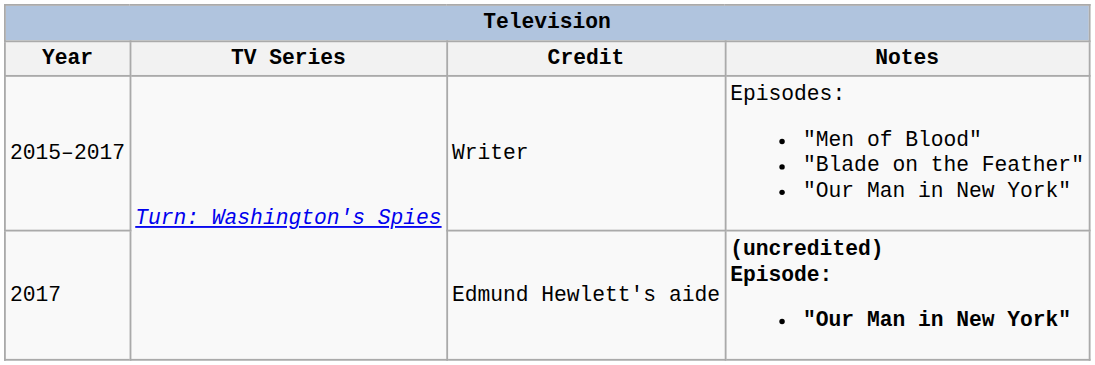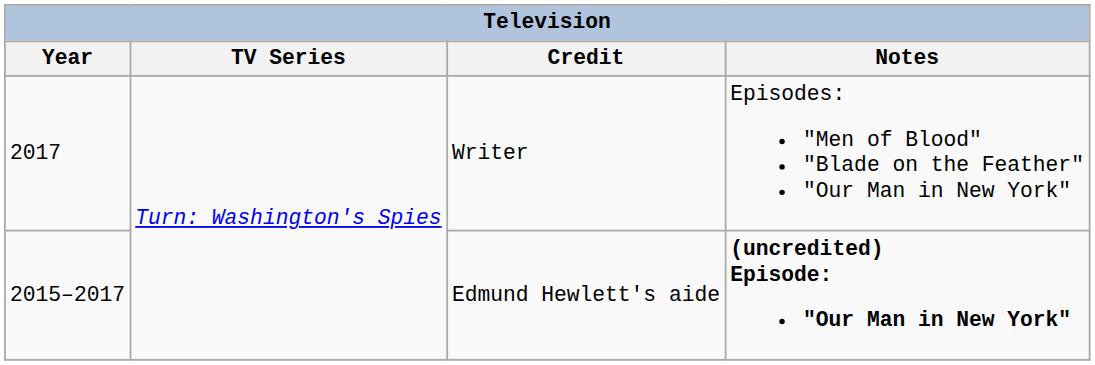 <table class="wikitable" style="font-size: 90%;">
 <tr>
 <th colspan="4" style="background: LightSteelBlue;">Television</th>
 </tr>
 <tr>
 <th>Year</th>
 <th>TV Series</th>
 <th>Credit</th>
 <th>Notes</th>
 </tr>
 <tr>
-<td>2015–2017</td>
+<td>2017</td>
 <td rowspan=2><em><a href='#'>Turn: Washington's Spies</a></em></td>
 <td>Writer</td>
 <td>Episodes:<br><ul><li>"Men of Blood"</li><li>"Blade on the Feather"</li><li>"Our Man in New York"</li></ul></td>
 </tr>
 <tr>
-<td>2017</td>
+<td>2015–2017</td>
 <td>Edmund Hewlett's aide</td>
 <td><strong>(uncredited)<br>Episode:<br><ul><li>"Our Man in New York"</li></ul></strong></td>
 </tr>
 </table>
